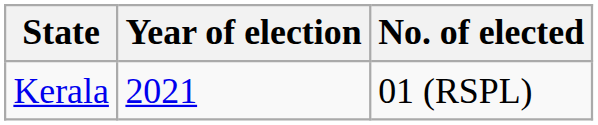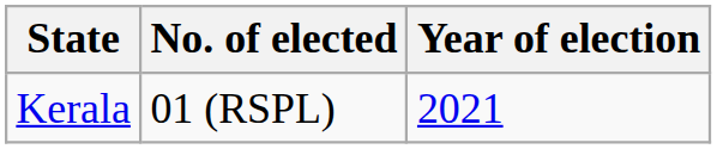 <table class="wikitable sortable">
 <tr>
 <th>State</th>
+<th>No. of elected</th>
 <th>Year of election</th>
-<th>No. of elected</th>
 </tr>
 <tr>
 <td><a href='#'>Kerala</a></td>
+<td>01 (RSPL)</td>
 <td><a href='#'>2021</a></td>
-<td>01 (RSPL)</td>
 </tr>
 </table>
